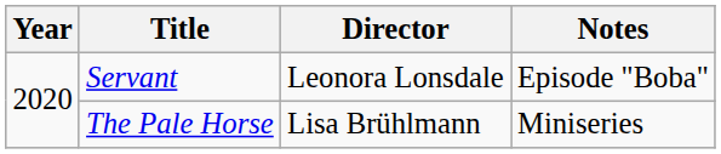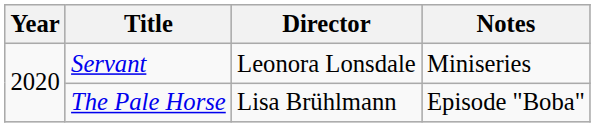 <table class="wikitable">
 <tr>
 <th>Year</th>
 <th>Title</th>
 <th>Director</th>
 <th>Notes</th>
 </tr>
 <tr>
 <td rowspan=2>2020</td>
 <td><em><a href='#'>Servant</a></em></td>
 <td>Leonora Lonsdale</td>
-<td>Episode "Boba"</td>
+<td>Miniseries</td>
 </tr>
 <tr>
 <td><em><a href='#'>The Pale Horse</a></em></td>
 <td>Lisa Brühlmann</td>
-<td>Miniseries</td>
+<td>Episode "Boba"</td>
 </tr>
 </table>
